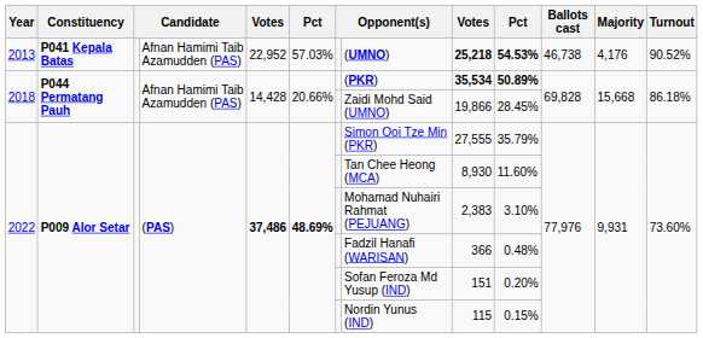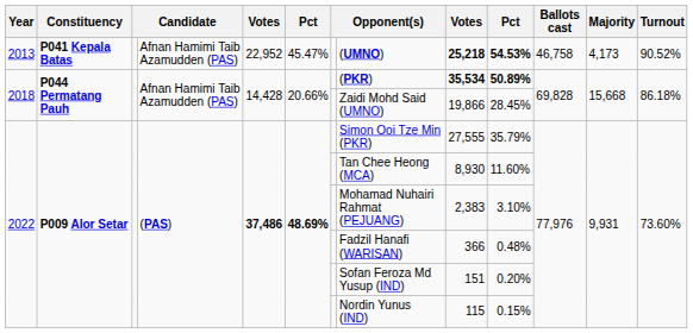 <table class="wikitable" style="margin:0.5em ; font-size:95%">
 <tr>
 <th>Year</th>
 <th>Constituency</th>
 <th colspan=2>Candidate</th>
 <th>Votes</th>
 <th>Pct</th>
 <th colspan=2>Opponent(s)</th>
 <th>Votes</th>
 <th>Pct</th>
 <th>Ballots cast</th>
 <th>Majority</th>
 <th>Turnout</th>
 </tr>
 <tr>
 <td><a href='#'>2013</a></td>
 <td><strong>P041 <a href='#'>Kepala Batas</a></strong></td>
 <td></td>
 <td>Afnan Hamimi Taib Azamudden (<a href='#'>PAS</a>)</td>
 <td align="right">22,952</td>
-<td>57.03%</td>
+<td>45.47%</td>
 <td></td>
 <td> (<a href='#'><strong>UMNO</strong></a>)</td>
 <td align="right"><strong>25,218</strong></td>
 <td><strong>54.53%</strong></td>
-<td>46,738</td>
-<td>4,176</td>
+<td>46,758</td>
+<td>4,173</td>
 <td>90.52%</td>
 </tr>
 <tr>
 <td rowspan=2><a href='#'>2018</a></td>
 <td rowspan=2><strong>P044 <a href='#'>Permatang Pauh</a></strong></td>
 <td rowspan=2 ></td>
 <td rowspan=2>Afnan Hamimi Taib Azamudden (<a href='#'>PAS</a>)</td>
 <td rowspan=2 align="right">14,428</td>
 <td rowspan=2>20.66%</td>
 <td></td>
 <td> (<a href='#'><strong>PKR</strong></a>)</td>
 <td align="right"><strong>35,534</strong></td>
 <td><strong>50.89%</strong></td>
 <td rowspan="2">69,828</td>
 <td rowspan="2">15,668</td>
 <td rowspan="2">86.18%</td>
 </tr>
 <tr>
 <td></td>
 <td>Zaidi Mohd Said (<a href='#'>UMNO</a>)</td>
 <td align="right">19,866</td>
 <td>28.45%</td>
 </tr>
 <tr>
 <td rowspan=6><a href='#'>2022</a></td>
 <td rowspan=6><strong>P009 <a href='#'>Alor Setar</a></strong></td>
 <td rowspan=6 bgcolor=></td>
 <td rowspan=6> (<a href='#'><strong>PAS</strong></a>)</td>
 <td rowspan=6 align="right"><strong>37,486</strong></td>
 <td rowspan=6><strong>48.69%</strong></td>
 <td></td>
 <td><a href='#'>Simon Ooi Tze Min</a> (<a href='#'>PKR</a>)</td>
 <td align="right">27,555</td>
 <td>35.79%</td>
 <td rowspan="6">77,976</td>
 <td rowspan="6">9,931</td>
 <td rowspan="6">73.60%</td>
 </tr>
 <tr>
 <td></td>
 <td>Tan Chee Heong (<a href='#'>MCA</a>)</td>
 <td align="right">8,930</td>
 <td>11.60%</td>
 </tr>
 <tr>
 <td bgcolor=></td>
 <td>Mohamad Nuhairi Rahmat (<a href='#'>PEJUANG</a>)</td>
 <td align="right">2,383</td>
 <td align=right>3.10%</td>
 </tr>
 <tr>
 <td></td>
 <td>Fadzil Hanafi (<a href='#'>WARISAN</a>)</td>
 <td align="right">366</td>
 <td align=right>0.48%</td>
 </tr>
 <tr>
 <td></td>
 <td>Sofan Feroza Md Yusup (<a href='#'>IND</a>)</td>
 <td align="right">151</td>
 <td align=right>0.20%</td>
 </tr>
 <tr>
 <td></td>
 <td>Nordin Yunus (<a href='#'>IND</a>)</td>
 <td align="right">115</td>
 <td align=right>0.15%</td>
 </tr>
 </table>
